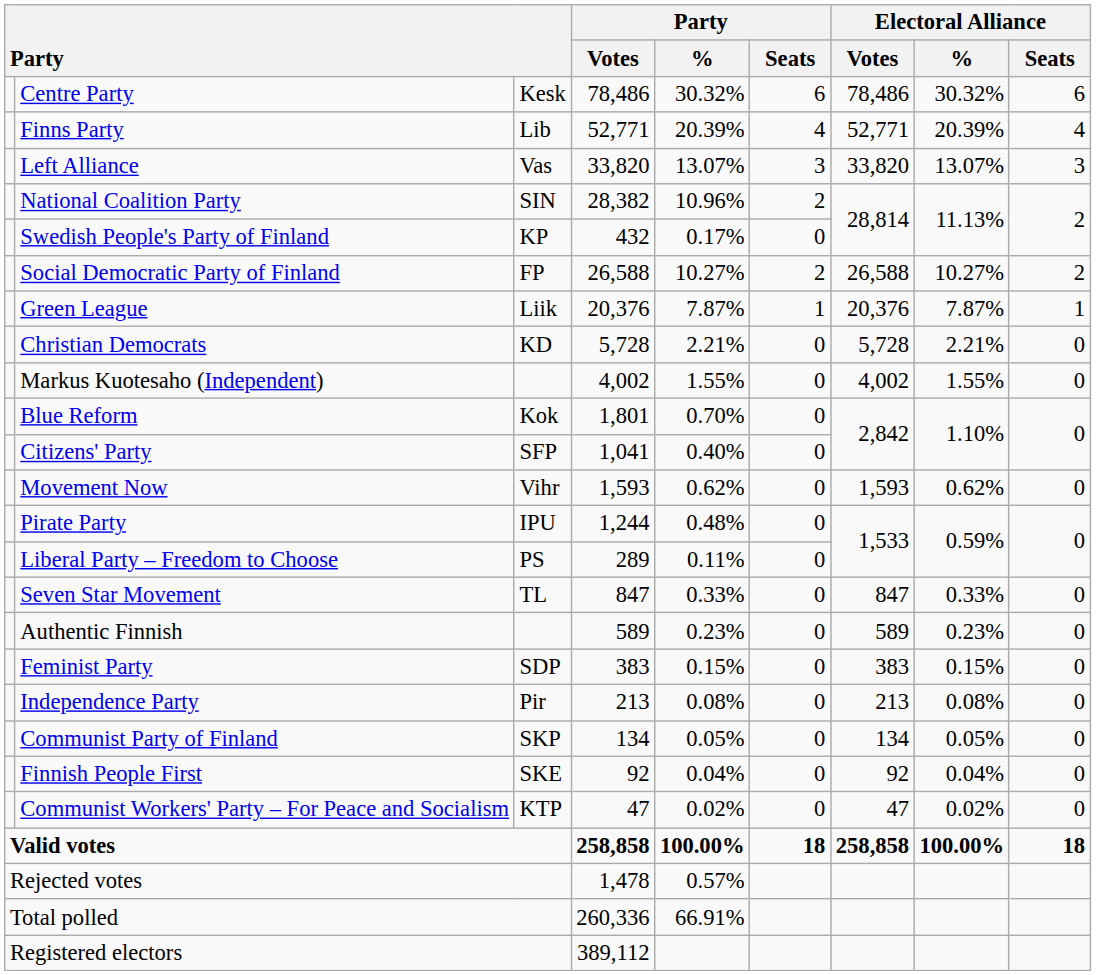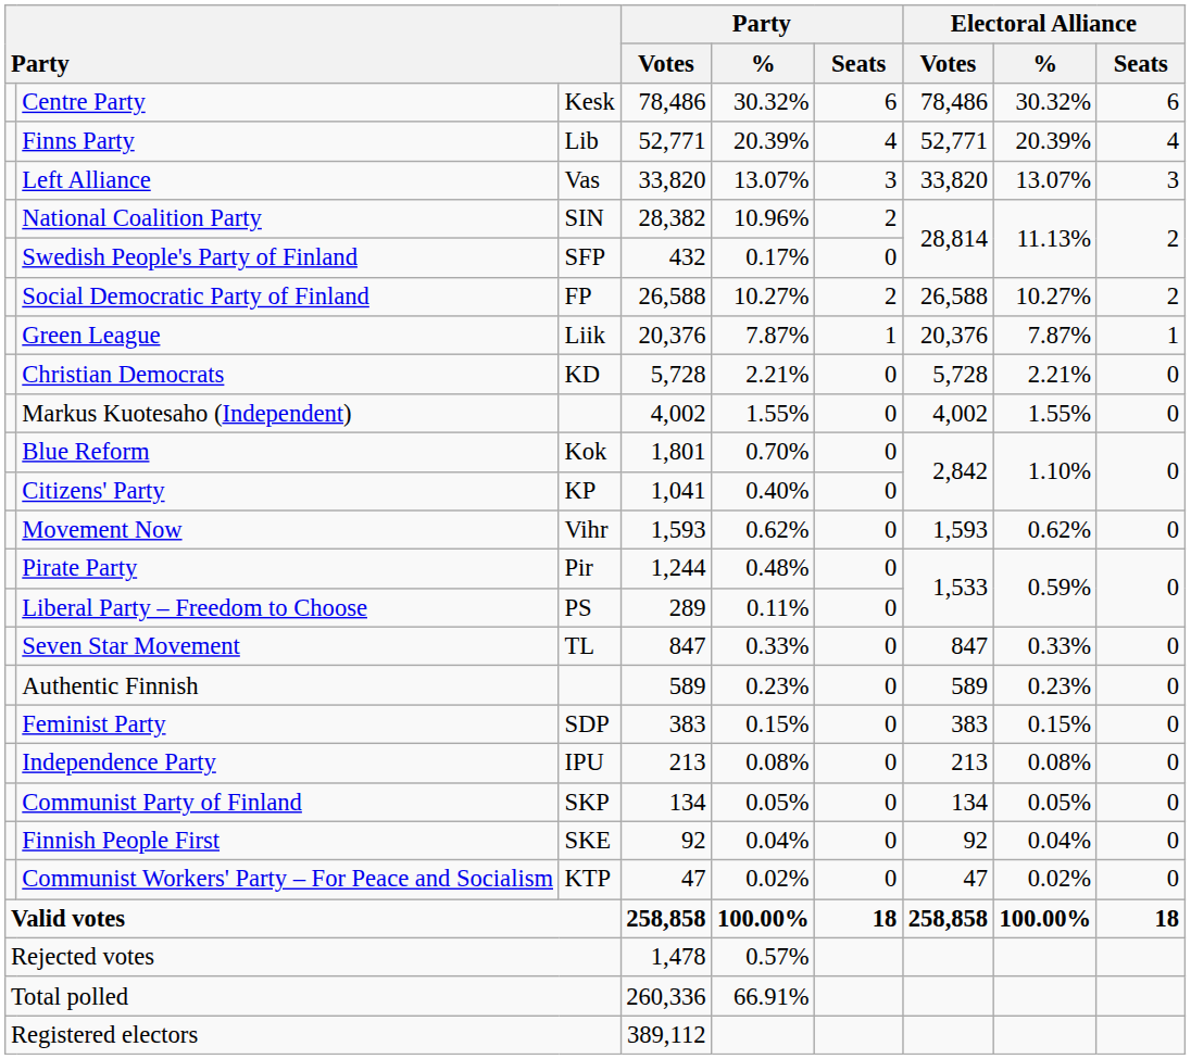 <table class="wikitable" border="1" style="text-align:right;">
 <tr>
 <th style="text-align:left;" valign=bottom rowspan=2 colspan=3>Party</th>
 <th colspan=3>Party</th>
 <th colspan=3>Electoral Alliance</th>
 </tr>
 <tr>
 <th align=center valign=bottom width="50">Votes</th>
 <th align=center valign=bottom width="50">%</th>
 <th align=center valign=bottom width="50">Seats</th>
 <th align=center valign=bottom width="50">Votes</th>
 <th align=center valign=bottom width="50">%</th>
 <th align=center valign=bottom width="50">Seats</th>
 </tr>
 <tr>
 <td></td>
 <td align=left><a href='#'>Centre Party</a></td>
 <td align=left>Kesk</td>
 <td>78,486</td>
 <td>30.32%</td>
 <td>6</td>
 <td>78,486</td>
 <td>30.32%</td>
 <td>6</td>
 </tr>
 <tr>
 <td></td>
 <td align=left><a href='#'>Finns Party</a></td>
 <td align=left>Lib</td>
 <td>52,771</td>
 <td>20.39%</td>
 <td>4</td>
 <td>52,771</td>
 <td>20.39%</td>
 <td>4</td>
 </tr>
 <tr>
 <td></td>
 <td align=left><a href='#'>Left Alliance</a></td>
 <td align=left>Vas</td>
 <td>33,820</td>
 <td>13.07%</td>
 <td>3</td>
 <td>33,820</td>
 <td>13.07%</td>
 <td>3</td>
 </tr>
 <tr>
 <td></td>
 <td align=left><a href='#'>National Coalition Party</a></td>
 <td align=left>SIN</td>
 <td>28,382</td>
 <td>10.96%</td>
 <td>2</td>
 <td rowspan=2>28,814</td>
 <td rowspan=2>11.13%</td>
 <td rowspan=2>2</td>
 </tr>
 <tr>
 <td></td>
 <td align=left><a href='#'>Swedish People's Party of Finland</a></td>
-<td align=left>KP</td>
+<td align=left>SFP</td>
 <td>432</td>
 <td>0.17%</td>
 <td>0</td>
 </tr>
 <tr>
 <td></td>
 <td align=left style="white-space: nowrap;"><a href='#'>Social Democratic Party of Finland</a></td>
 <td align=left>FP</td>
 <td>26,588</td>
 <td>10.27%</td>
 <td>2</td>
 <td>26,588</td>
 <td>10.27%</td>
 <td>2</td>
 </tr>
 <tr>
 <td></td>
 <td align=left><a href='#'>Green League</a></td>
 <td align=left>Liik</td>
 <td>20,376</td>
 <td>7.87%</td>
 <td>1</td>
 <td>20,376</td>
 <td>7.87%</td>
 <td>1</td>
 </tr>
 <tr>
 <td></td>
 <td align=left><a href='#'>Christian Democrats</a></td>
 <td align=left>KD</td>
 <td>5,728</td>
 <td>2.21%</td>
 <td>0</td>
 <td>5,728</td>
 <td>2.21%</td>
 <td>0</td>
 </tr>
 <tr>
 <td></td>
 <td align=left>Markus Kuotesaho (<a href='#'>Independent</a>)</td>
 <td align=left></td>
 <td>4,002</td>
 <td>1.55%</td>
 <td>0</td>
 <td>4,002</td>
 <td>1.55%</td>
 <td>0</td>
 </tr>
 <tr>
 <td></td>
 <td align=left><a href='#'>Blue Reform</a></td>
 <td align=left>Kok</td>
 <td>1,801</td>
 <td>0.70%</td>
 <td>0</td>
 <td rowspan=2>2,842</td>
 <td rowspan=2>1.10%</td>
 <td rowspan=2>0</td>
 </tr>
 <tr>
 <td></td>
 <td align=left><a href='#'>Citizens' Party</a></td>
-<td align=left>SFP</td>
+<td align=left>KP</td>
 <td>1,041</td>
 <td>0.40%</td>
 <td>0</td>
 </tr>
 <tr>
 <td></td>
 <td align=left><a href='#'>Movement Now</a></td>
 <td align=left>Vihr</td>
 <td>1,593</td>
 <td>0.62%</td>
 <td>0</td>
 <td>1,593</td>
 <td>0.62%</td>
 <td>0</td>
 </tr>
 <tr>
 <td></td>
 <td align=left><a href='#'>Pirate Party</a></td>
-<td align=left>IPU</td>
+<td align=left>Pir</td>
 <td>1,244</td>
 <td>0.48%</td>
 <td>0</td>
 <td rowspan=2>1,533</td>
 <td rowspan=2>0.59%</td>
 <td rowspan=2>0</td>
 </tr>
 <tr>
 <td></td>
 <td align=left><a href='#'>Liberal Party – Freedom to Choose</a></td>
 <td align=left>PS</td>
 <td>289</td>
 <td>0.11%</td>
 <td>0</td>
 </tr>
 <tr>
 <td></td>
 <td align=left><a href='#'>Seven Star Movement</a></td>
 <td align=left>TL</td>
 <td>847</td>
 <td>0.33%</td>
 <td>0</td>
 <td>847</td>
 <td>0.33%</td>
 <td>0</td>
 </tr>
 <tr>
 <td></td>
 <td align=left>Authentic Finnish</td>
 <td align=left></td>
 <td>589</td>
 <td>0.23%</td>
 <td>0</td>
 <td>589</td>
 <td>0.23%</td>
 <td>0</td>
 </tr>
 <tr>
 <td></td>
 <td align=left><a href='#'>Feminist Party</a></td>
 <td align=left>SDP</td>
 <td>383</td>
 <td>0.15%</td>
 <td>0</td>
 <td>383</td>
 <td>0.15%</td>
 <td>0</td>
 </tr>
 <tr>
 <td></td>
 <td align=left><a href='#'>Independence Party</a></td>
-<td align=left>Pir</td>
+<td align=left>IPU</td>
 <td>213</td>
 <td>0.08%</td>
 <td>0</td>
 <td>213</td>
 <td>0.08%</td>
 <td>0</td>
 </tr>
 <tr>
 <td></td>
 <td align=left><a href='#'>Communist Party of Finland</a></td>
 <td align=left>SKP</td>
 <td>134</td>
 <td>0.05%</td>
 <td>0</td>
 <td>134</td>
 <td>0.05%</td>
 <td>0</td>
 </tr>
 <tr>
 <td></td>
 <td align=left><a href='#'>Finnish People First</a></td>
 <td align=left>SKE</td>
 <td>92</td>
 <td>0.04%</td>
 <td>0</td>
 <td>92</td>
 <td>0.04%</td>
 <td>0</td>
 </tr>
 <tr>
 <td></td>
 <td align=left><a href='#'>Communist Workers' Party – For Peace and Socialism</a></td>
 <td align=left>KTP</td>
 <td>47</td>
 <td>0.02%</td>
 <td>0</td>
 <td>47</td>
 <td>0.02%</td>
 <td>0</td>
 </tr>
 <tr style="font-weight:bold">
 <td align=left colspan=3>Valid votes</td>
 <td>258,858</td>
 <td>100.00%</td>
 <td>18</td>
 <td>258,858</td>
 <td>100.00%</td>
 <td>18</td>
 </tr>
 <tr>
 <td align=left colspan=3>Rejected votes</td>
 <td>1,478</td>
 <td>0.57%</td>
 <td></td>
 <td></td>
 <td></td>
 <td></td>
 </tr>
 <tr>
 <td align=left colspan=3>Total polled</td>
 <td>260,336</td>
 <td>66.91%</td>
 <td></td>
 <td></td>
 <td></td>
 <td></td>
 </tr>
 <tr>
 <td align=left colspan=3>Registered electors</td>
 <td>389,112</td>
 <td></td>
 <td></td>
 <td></td>
 <td></td>
 <td></td>
 </tr>
 </table>
